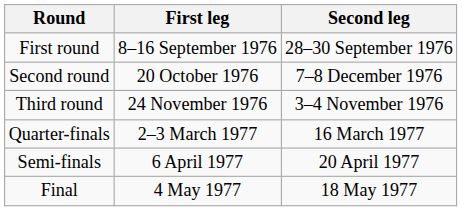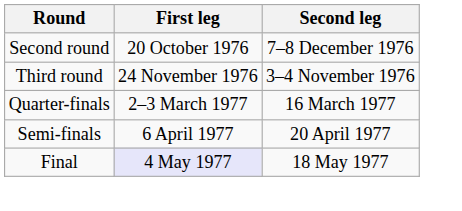 <table class="wikitable" style="text-align:center">
 <tr>
 <th>Round</th>
 <th>First leg</th>
 <th>Second leg</th>
-</tr>
-<tr>
-<td>First round</td>
-<td>8–16 September 1976</td>
-<td>28–30 September 1976</td>
 </tr>
 <tr>
 <td>Second round</td>
 <td>20 October 1976</td>
 <td>7–8 December 1976</td>
 </tr>
 <tr>
 <td>Third round</td>
 <td>24 November 1976</td>
 <td>3–4 November 1976</td>
 </tr>
 <tr>
 <td>Quarter-finals</td>
 <td>2–3 March 1977</td>
 <td>16 March 1977</td>
 </tr>
 <tr>
 <td>Semi-finals</td>
 <td>6 April 1977</td>
 <td>20 April 1977</td>
 </tr>
 <tr>
 <td>Final</td>
-<td>4 May 1977</td>
+<td style="background: lavender;">4 May 1977</td>
 <td>18 May 1977</td>
 </tr>
 </table>
